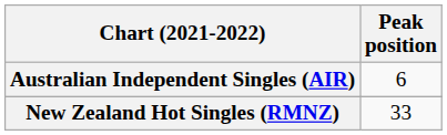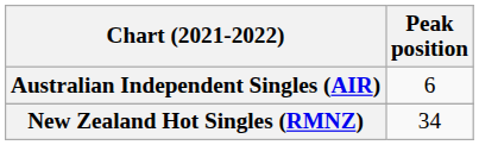 <table class="wikitable sortable plainrowheaders" style="text-align:center;">
 <tr>
 <th scope="col">Chart (2021-2022)</th>
 <th scope="col">Peak<br>position</th>
 </tr>
 <tr>
 <th scope="row">Australian Independent Singles (<a href='#'>AIR</a>)</th>
 <td>6</td>
 </tr>
 <tr>
 </tr>
 <tr>
 </tr>
 <tr>
 </tr>
 <tr>
 <th scope="row">New Zealand Hot Singles (<a href='#'>RMNZ</a>)</th>
-<td>33</td>
+<td>34</td>
 </tr>
 </table>
